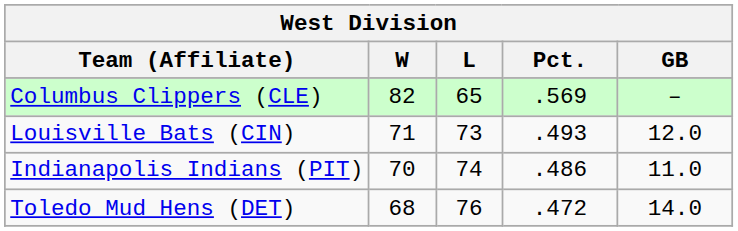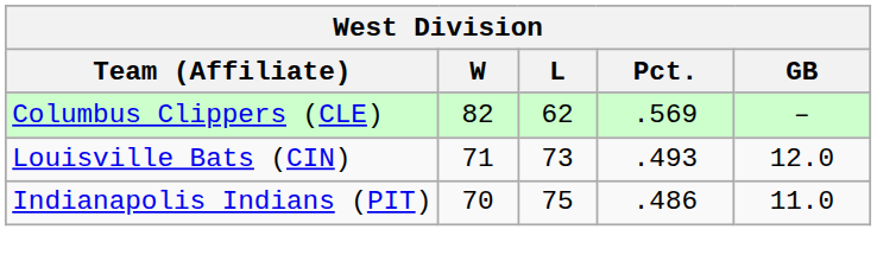 <table class="wikitable">
 <tr>
 <th colspan="5">West Division</th>
 </tr>
 <tr>
 <th width="50%">Team (Affiliate)</th>
 <th>W</th>
 <th>L</th>
 <th>Pct.</th>
 <th>GB</th>
 </tr>
 <tr align=center bgcolor=ccffcc>
 <td align=left><a href='#'>Columbus Clippers</a> (<a href='#'>CLE</a>)</td>
 <td>82</td>
-<td>65</td>
+<td>62</td>
 <td>.569</td>
 <td>–</td>
 </tr>
 <tr align=center>
 <td align=left><a href='#'>Louisville Bats</a> (<a href='#'>CIN</a>)</td>
 <td>71</td>
 <td>73</td>
 <td>.493</td>
 <td>12.0</td>
 </tr>
 <tr align=center>
 <td align=left><a href='#'>Indianapolis Indians</a> (<a href='#'>PIT</a>)</td>
 <td>70</td>
-<td>74</td>
+<td>75</td>
 <td>.486</td>
 <td>11.0</td>
 </tr>
-<tr align=center>
-<td align=left><a href='#'>Toledo Mud Hens</a> (<a href='#'>DET</a>)</td>
-<td>68</td>
-<td>76</td>
-<td>.472</td>
-<td>14.0</td>
-</tr>
 </table>
